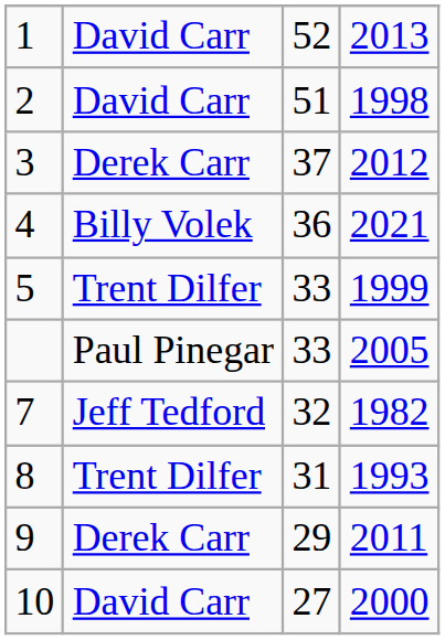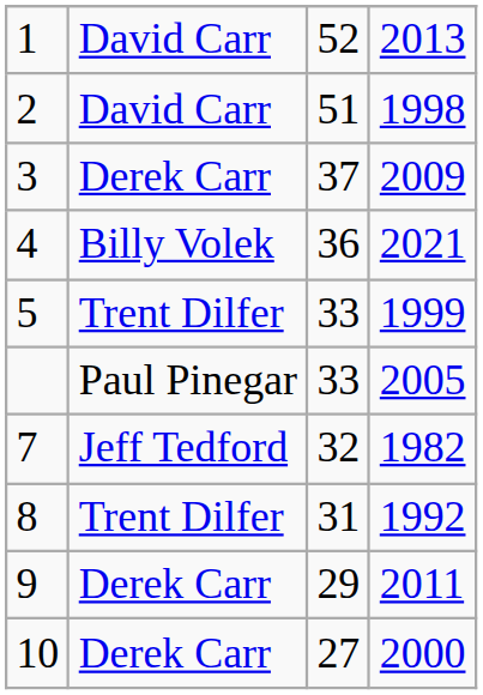 <table class="wikitable">
 <tr>
 </tr>
 <tr>
 <td>1</td>
 <td><a href='#'>David Carr</a></td>
 <td><abbr>52</abbr></td>
 <td><a href='#'>2013</a></td>
 </tr>
 <tr>
 <td>2</td>
 <td><a href='#'>David Carr</a></td>
 <td><abbr>51</abbr></td>
 <td><a href='#'>1998</a></td>
 </tr>
 <tr>
 <td>3</td>
 <td><a href='#'>Derek Carr</a></td>
 <td><abbr>37</abbr></td>
-<td><a href='#'>2012</a></td>
+<td><a href='#'>2009</a></td>
 </tr>
 <tr>
 <td>4</td>
 <td><a href='#'>Billy Volek</a></td>
 <td><abbr>36</abbr></td>
 <td><a href='#'>2021</a></td>
 </tr>
 <tr>
 <td>5</td>
 <td><a href='#'>Trent Dilfer</a></td>
 <td><abbr>33</abbr></td>
 <td><a href='#'>1999</a></td>
 </tr>
 <tr>
 <td></td>
 <td>Paul Pinegar</td>
 <td><abbr>33</abbr></td>
 <td><a href='#'>2005</a></td>
 </tr>
 <tr>
 <td>7</td>
 <td><a href='#'>Jeff Tedford</a></td>
 <td><abbr>32</abbr></td>
 <td><a href='#'>1982</a></td>
 </tr>
 <tr>
 <td>8</td>
 <td><a href='#'>Trent Dilfer</a></td>
 <td><abbr>31</abbr></td>
-<td><a href='#'>1993</a></td>
+<td><a href='#'>1992</a></td>
 </tr>
 <tr>
 <td>9</td>
 <td><a href='#'>Derek Carr</a></td>
 <td><abbr>29</abbr></td>
 <td><a href='#'>2011</a></td>
 </tr>
 <tr>
 <td>10</td>
-<td><a href='#'>David Carr</a></td>
+<td><a href='#'>Derek Carr</a></td>
 <td><abbr>27</abbr></td>
 <td><a href='#'>2000</a></td>
 </tr>
 </table>
